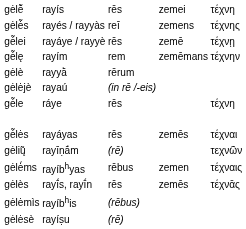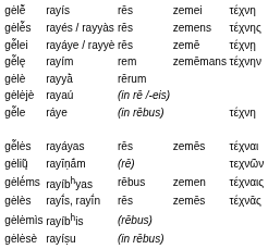 <table class="toccolours" style="line-height: 1.3em; float:none; padding: 10px 15px 10px 15px;">
 <tr>
 <td style="padding: 0px 0px 10px 0px;"></td>
 <td style="padding: 0px 0px 10px 0px;"></td>
 <td></td>
 <td style="padding: 0px 0px 10px 0px;"></td>
 <td style="padding: 0px 0px 10px 0px;"></td>
 </tr>
 <tr>
 <td>gėlė̃</td>
 <td>rayís</td>
 <td>rēs</td>
 <td>zemei</td>
 <td>τέχνη</td>
 </tr>
 <tr>
 <td>gėlė̃s</td>
 <td>rayés / rayyàs</td>
-<td>reī</td>
+<td>rēs</td>
 <td>zemens</td>
 <td>τέχνης</td>
 </tr>
 <tr>
 <td>gė̃lei</td>
 <td>rayáye / rayyè</td>
 <td>rēs</td>
 <td>zemē</td>
 <td>τέχνῃ</td>
 </tr>
 <tr>
 <td>gė̃lę</td>
 <td>rayím</td>
 <td>rem</td>
 <td>zemēmans</td>
 <td>τέχνην</td>
 </tr>
 <tr>
 <td>gėlè</td>
 <td>rayyā̀</td>
 <td>rērum</td>
 <td></td>
 <td></td>
 </tr>
 <tr>
 <td>gėlėjè</td>
 <td>rayaú</td>
 <td><em>(in rē /-eis)</em></td>
 <td></td>
 <td></td>
 </tr>
 <tr>
 <td>gė̃le</td>
 <td>ráye</td>
-<td>rēs</td>
+<td><em>(in rēbus)</em></td>
 <td></td>
 <td>τέχνη</td>
 </tr>
 <tr>
 <td> </td>
 </tr>
 <tr>
 <td>gė̃lės</td>
 <td>rayáyas</td>
 <td>rēs</td>
 <td>zemēs</td>
 <td>τέχναι</td>
 </tr>
 <tr>
 <td>gėlių̃</td>
 <td>rayīṇā́m</td>
 <td><em>(rē)</em></td>
 <td></td>
 <td>τεχνῶν</td>
 </tr>
 <tr>
 <td>gėlė́ms</td>
 <td>rayíb<sup>h</sup>yas</td>
 <td>rēbus</td>
 <td>zemen</td>
 <td>τέχναις</td>
 </tr>
 <tr>
 <td>gėlès</td>
 <td>rayī́s, rayī́n</td>
 <td>rēs</td>
 <td>zemēs</td>
 <td>τέχνᾱς</td>
 </tr>
 <tr>
 <td>gėlėmìs</td>
 <td>rayíb<sup>h</sup>is</td>
 <td><em>(rēbus)</em></td>
 <td></td>
 <td></td>
 </tr>
 <tr>
 <td>gėlėsè</td>
 <td>rayíṣu</td>
-<td><em>(rē)</em></td>
+<td><em>(in rēbus)</em></td>
 <td></td>
 <td></td>
 </tr>
 </table>
